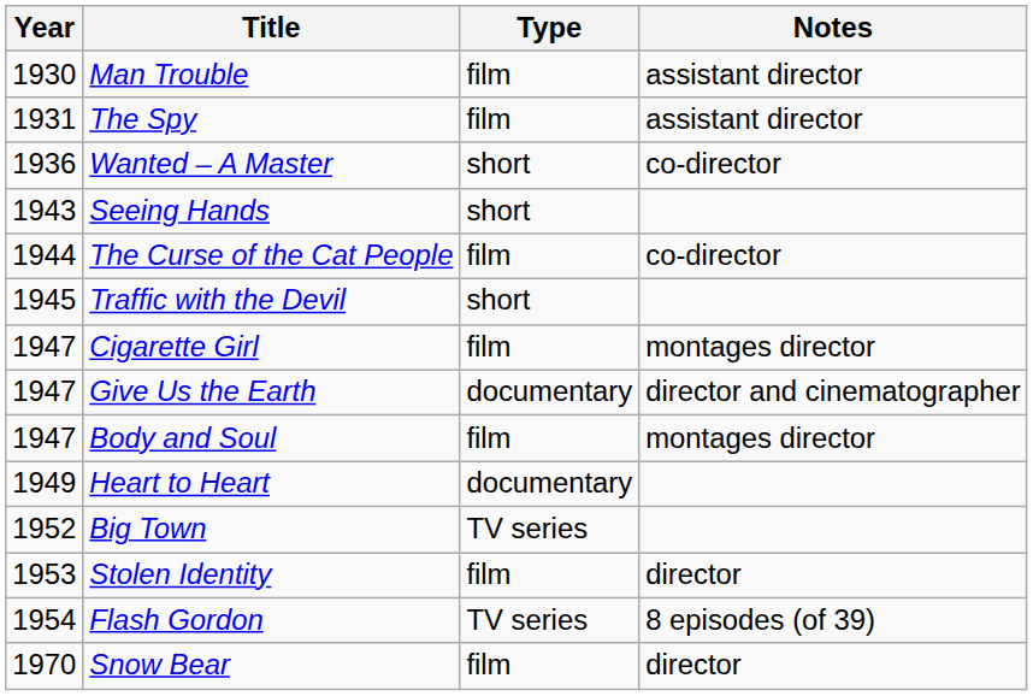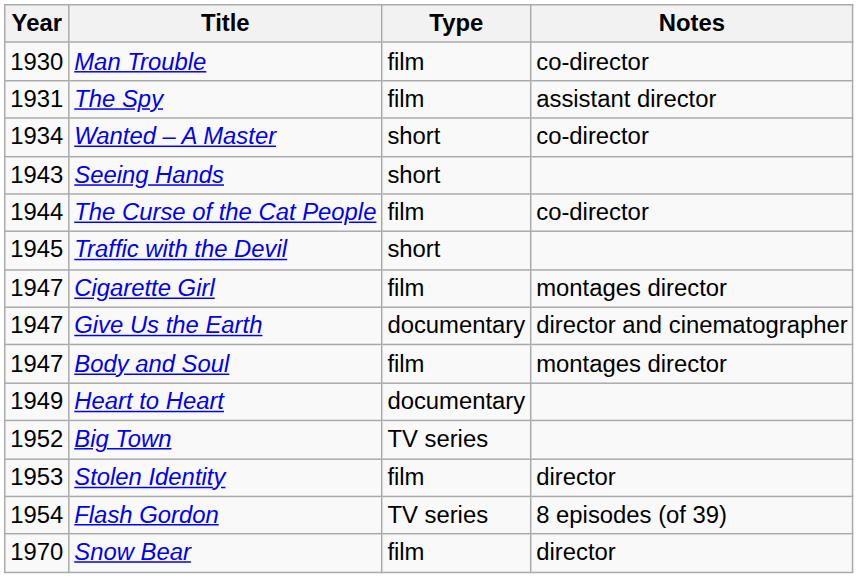 <table class="wikitable sortable">
 <tr>
 <th>Year</th>
 <th>Title</th>
 <th>Type</th>
 <th>Notes</th>
 </tr>
 <tr>
 <td>1930</td>
 <td><em><a href='#'>Man Trouble</a></em></td>
 <td>film</td>
-<td>assistant director</td>
+<td>co-director</td>
 </tr>
 <tr>
 <td>1931</td>
 <td><em><a href='#'>The Spy</a></em></td>
 <td>film</td>
 <td>assistant director</td>
 </tr>
 <tr>
-<td>1936</td>
+<td>1934</td>
 <td><em><a href='#'>Wanted – A Master</a></em></td>
 <td>short</td>
 <td>co-director</td>
 </tr>
 <tr>
 <td>1943</td>
 <td><em><a href='#'>Seeing Hands</a></em></td>
 <td>short</td>
 <td></td>
 </tr>
 <tr>
 <td>1944</td>
 <td><em><a href='#'>The Curse of the Cat People</a></em></td>
 <td>film</td>
 <td>co-director</td>
 </tr>
 <tr>
 <td>1945</td>
 <td><em><a href='#'>Traffic with the Devil</a></em></td>
 <td>short</td>
 <td></td>
 </tr>
 <tr>
 <td>1947</td>
 <td><em><a href='#'>Cigarette Girl</a></em></td>
 <td>film</td>
 <td>montages director</td>
 </tr>
 <tr>
 <td>1947</td>
 <td><em><a href='#'>Give Us the Earth</a></em></td>
 <td>documentary</td>
 <td>director and cinematographer</td>
 </tr>
 <tr>
 <td>1947</td>
 <td><em><a href='#'>Body and Soul</a></em></td>
 <td>film</td>
 <td>montages director</td>
 </tr>
 <tr>
 <td>1949</td>
 <td><em><a href='#'>Heart to Heart</a></em></td>
 <td>documentary</td>
 <td></td>
 </tr>
 <tr>
 <td>1952</td>
 <td><em><a href='#'>Big Town</a></em></td>
 <td>TV series</td>
 <td></td>
 </tr>
 <tr>
 <td>1953</td>
 <td><em><a href='#'>Stolen Identity</a></em></td>
 <td>film</td>
 <td>director</td>
 </tr>
 <tr>
 <td>1954</td>
 <td><em><a href='#'>Flash Gordon</a></em></td>
 <td>TV series</td>
 <td>8 episodes (of 39)</td>
 </tr>
 <tr>
 <td>1970</td>
 <td><em><a href='#'>Snow Bear</a></em></td>
 <td>film</td>
 <td>director</td>
 </tr>
 </table>
